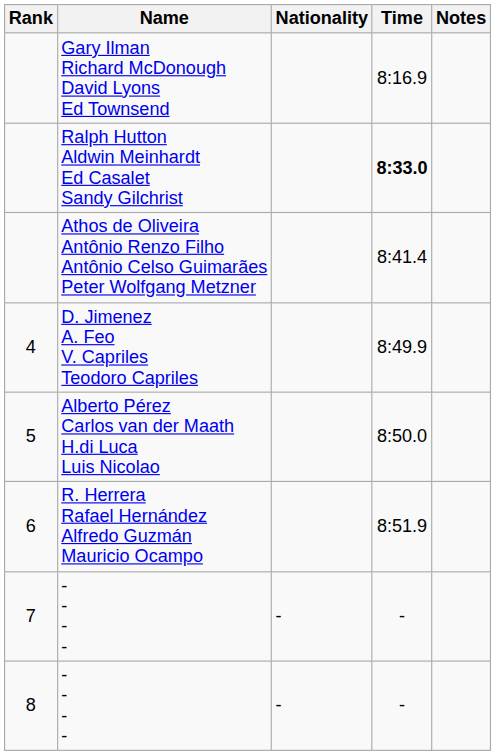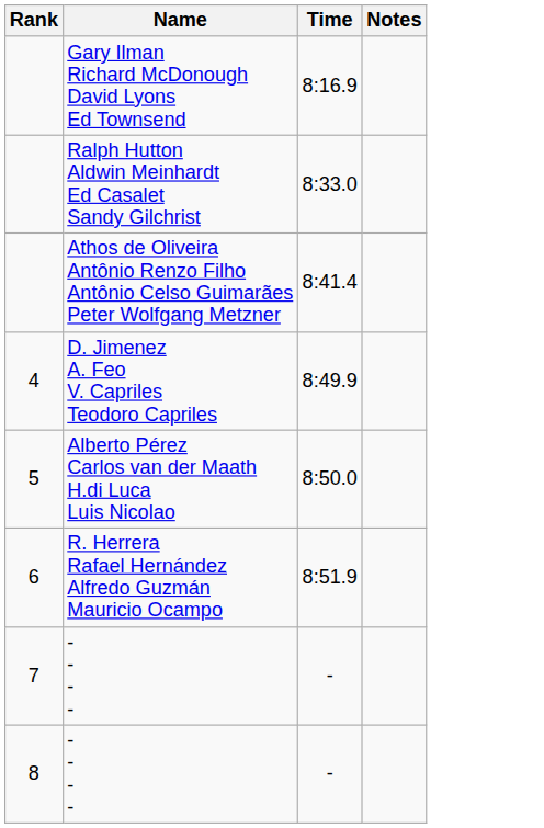 <table class="wikitable sortable" style="text-align:center">
 <tr>
 <th>Rank</th>
 <th>Name</th>
-<th>Nationality</th>
 <th>Time</th>
 <th>Notes</th>
 </tr>
 <tr>
 <td></td>
 <td align=left><a href='#'>Gary Ilman</a> <br> <a href='#'>Richard McDonough</a> <br> <a href='#'>David Lyons</a> <br> <a href='#'>Ed Townsend</a></td>
-<td align=left></td>
 <td>8:16.9</td>
 <td></td>
 </tr>
 <tr>
 <td></td>
 <td align=left><a href='#'>Ralph Hutton</a> <br> <a href='#'>Aldwin Meinhardt</a> <br> <a href='#'>Ed Casalet</a> <br> <a href='#'>Sandy Gilchrist</a></td>
-<td align=left></td>
-<td><strong>8:33.0</strong></td>
+<td>8:33.0</td>
 <td></td>
 </tr>
 <tr>
 <td></td>
 <td align=left><a href='#'>Athos de Oliveira</a> <br> <a href='#'>Antônio Renzo Filho</a> <br> <a href='#'>Antônio Celso Guimarães</a> <br> <a href='#'>Peter Wolfgang Metzner</a></td>
-<td align=left></td>
 <td>8:41.4</td>
 <td></td>
 </tr>
 <tr>
 <td>4</td>
 <td align=left><a href='#'>D. Jimenez</a> <br> <a href='#'>A. Feo</a> <br> <a href='#'>V. Capriles</a> <br> <a href='#'>Teodoro Capriles</a></td>
-<td align=left></td>
 <td>8:49.9</td>
 <td></td>
 </tr>
 <tr>
 <td>5</td>
 <td align=left><a href='#'>Alberto Pérez</a> <br> <a href='#'>Carlos van der Maath</a> <br> <a href='#'>H.di Luca</a> <br> <a href='#'>Luis Nicolao</a></td>
-<td align=left></td>
 <td>8:50.0</td>
 <td></td>
 </tr>
 <tr>
 <td>6</td>
 <td align=left><a href='#'>R. Herrera</a> <br> <a href='#'>Rafael Hernández</a> <br> <a href='#'>Alfredo Guzmán</a> <br> <a href='#'>Mauricio Ocampo</a></td>
-<td align=left></td>
 <td>8:51.9</td>
 <td></td>
 </tr>
 <tr>
 <td>7</td>
 <td align=left>- <br> - <br> - <br> -</td>
-<td align=left>-</td>
 <td>-</td>
 <td></td>
 </tr>
 <tr>
 <td>8</td>
 <td align=left>- <br> - <br> - <br> -</td>
-<td align=left>-</td>
 <td>-</td>
 <td></td>
 </tr>
 </table>
